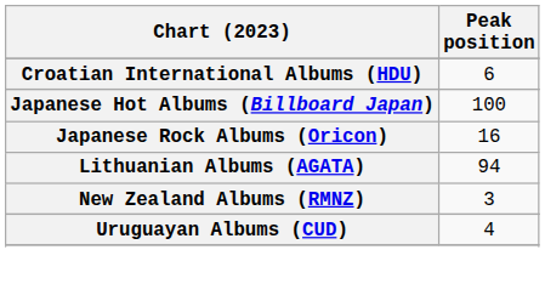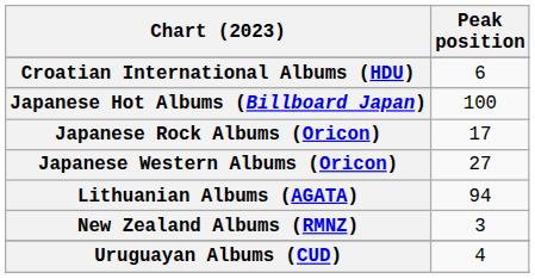 <table class="wikitable sortable plainrowheaders" style="text-align:center">
 <tr>
 <th scope="col">Chart (2023)</th>
 <th scope="col">Peak<br>position</th>
 </tr>
 <tr>
 </tr>
 <tr>
 </tr>
 <tr>
 </tr>
 <tr>
 </tr>
 <tr>
 </tr>
 <tr>
 <th scope="row">Croatian International Albums (<a href='#'>HDU</a>)</th>
 <td>6</td>
 </tr>
 <tr>
 </tr>
 <tr>
 </tr>
 <tr>
 </tr>
 <tr>
 </tr>
 <tr>
 </tr>
 <tr>
 </tr>
 <tr>
 <th scope="row">Japanese Hot Albums (<em><a href='#'>Billboard Japan</a></em>)</th>
 <td>100</td>
 </tr>
 <tr>
 <th scope="row">Japanese Rock Albums (<a href='#'>Oricon</a>)</th>
-<td>16</td>
+<td>17</td>
+</tr>
+<tr>
+<th scope="row">Japanese Western Albums (<a href='#'>Oricon</a>)</th>
+<td>27</td>
 </tr>
 <tr>
 <th scope="row">Lithuanian Albums (<a href='#'>AGATA</a>)</th>
 <td>94</td>
 </tr>
 <tr>
 <th scope="row">New Zealand Albums (<a href='#'>RMNZ</a>)</th>
 <td>3</td>
 </tr>
 <tr>
 </tr>
 <tr>
 </tr>
 <tr>
 </tr>
 <tr>
 </tr>
 <tr>
 </tr>
 <tr>
 <th scope="row">Uruguayan Albums (<a href='#'>CUD</a>)</th>
 <td>4</td>
 </tr>
 <tr>
 </tr>
 <tr>
 </tr>
 <tr>
 </tr>
 </table>
